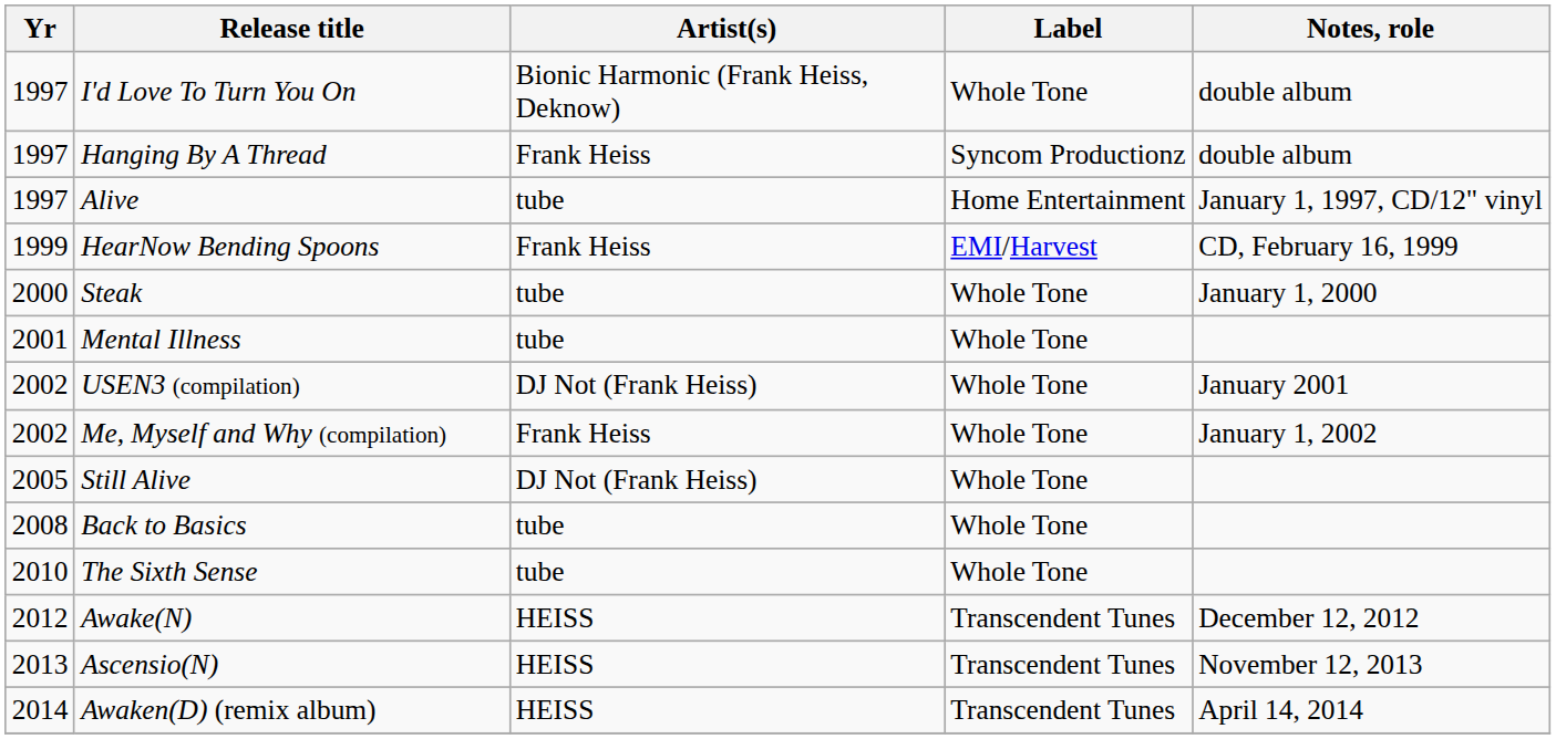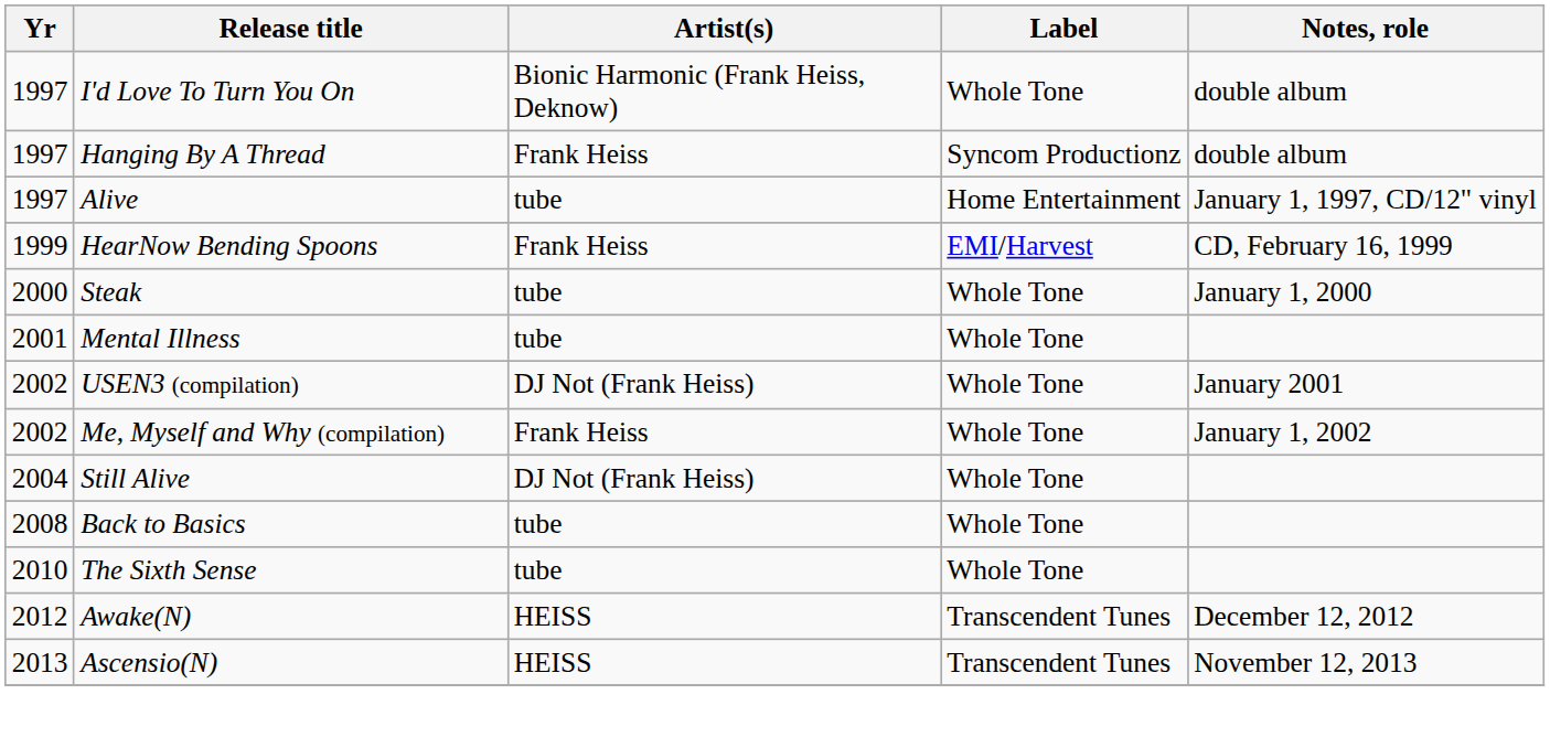 <table class="wikitable sortable" style="text-align:left;font-size:95%;">
 <tr>
 <th>Yr</th>
 <th style="width:15em;">Release title</th>
 <th style="width:15em;">Artist(s)</th>
 <th>Label</th>
 <th>Notes, role</th>
 </tr>
 <tr>
 <td>1997</td>
 <td><em>  I'd Love To Turn You On</em></td>
 <td>Bionic Harmonic  (Frank Heiss, Deknow)</td>
 <td>Whole Tone</td>
 <td>double album</td>
 </tr>
 <tr>
 <td>1997</td>
 <td><em>Hanging By A Thread</em></td>
 <td>Frank Heiss</td>
 <td>Syncom Productionz</td>
 <td>double album</td>
 </tr>
 <tr>
 <td>1997</td>
 <td><em>  Alive</em></td>
 <td>tube</td>
 <td>Home Entertainment</td>
 <td>January 1, 1997, CD/12" vinyl</td>
 </tr>
 <tr>
 <td>1999</td>
 <td><em>HearNow Bending Spoons</em></td>
 <td>Frank Heiss</td>
 <td><a href='#'>EMI</a>/<a href='#'>Harvest</a></td>
 <td>CD, February 16, 1999</td>
 </tr>
 <tr>
 <td>2000</td>
 <td><em>Steak  </em></td>
 <td>tube</td>
 <td>Whole Tone</td>
 <td>January 1, 2000</td>
 </tr>
 <tr>
 <td>2001</td>
 <td><em>Mental Illness </em></td>
 <td>tube</td>
 <td>Whole Tone</td>
 <td></td>
 </tr>
 <tr>
 <td>2002</td>
 <td><em>USEN3</em> <small>(compilation)</small></td>
 <td>DJ Not (Frank Heiss)</td>
 <td>Whole Tone</td>
 <td>January 2001</td>
 </tr>
 <tr>
 <td>2002</td>
 <td><em>Me, Myself and Why</em> <small>(compilation)</small></td>
 <td>Frank Heiss</td>
 <td>Whole Tone</td>
 <td>January 1, 2002</td>
 </tr>
 <tr>
-<td>2005</td>
+<td>2004</td>
 <td><em> Still Alive </em></td>
 <td>DJ Not (Frank Heiss)</td>
 <td>Whole Tone</td>
 <td></td>
 </tr>
 <tr>
 <td>2008</td>
 <td><em> Back to Basics</em></td>
 <td>tube</td>
 <td>Whole Tone</td>
 <td></td>
 </tr>
 <tr>
 <td>2010</td>
 <td><em> The Sixth Sense</em></td>
 <td>tube</td>
 <td>Whole Tone</td>
 <td></td>
 </tr>
 <tr>
 <td>2012</td>
 <td><em> Awake(N) </em></td>
 <td>HEISS</td>
 <td>Transcendent Tunes</td>
 <td>December 12, 2012</td>
 </tr>
 <tr>
 <td>2013</td>
 <td><em> Ascensio(N)  </em></td>
 <td>HEISS</td>
 <td>Transcendent Tunes</td>
 <td>November 12, 2013</td>
 </tr>
 <tr>
-<td>2014</td>
-<td><em> Awaken(D)</em> (remix album)</td>
-<td>HEISS</td>
-<td>Transcendent Tunes</td>
-<td>April 14, 2014</td>
-</tr>
-<tr>
 </tr>
 </table>
